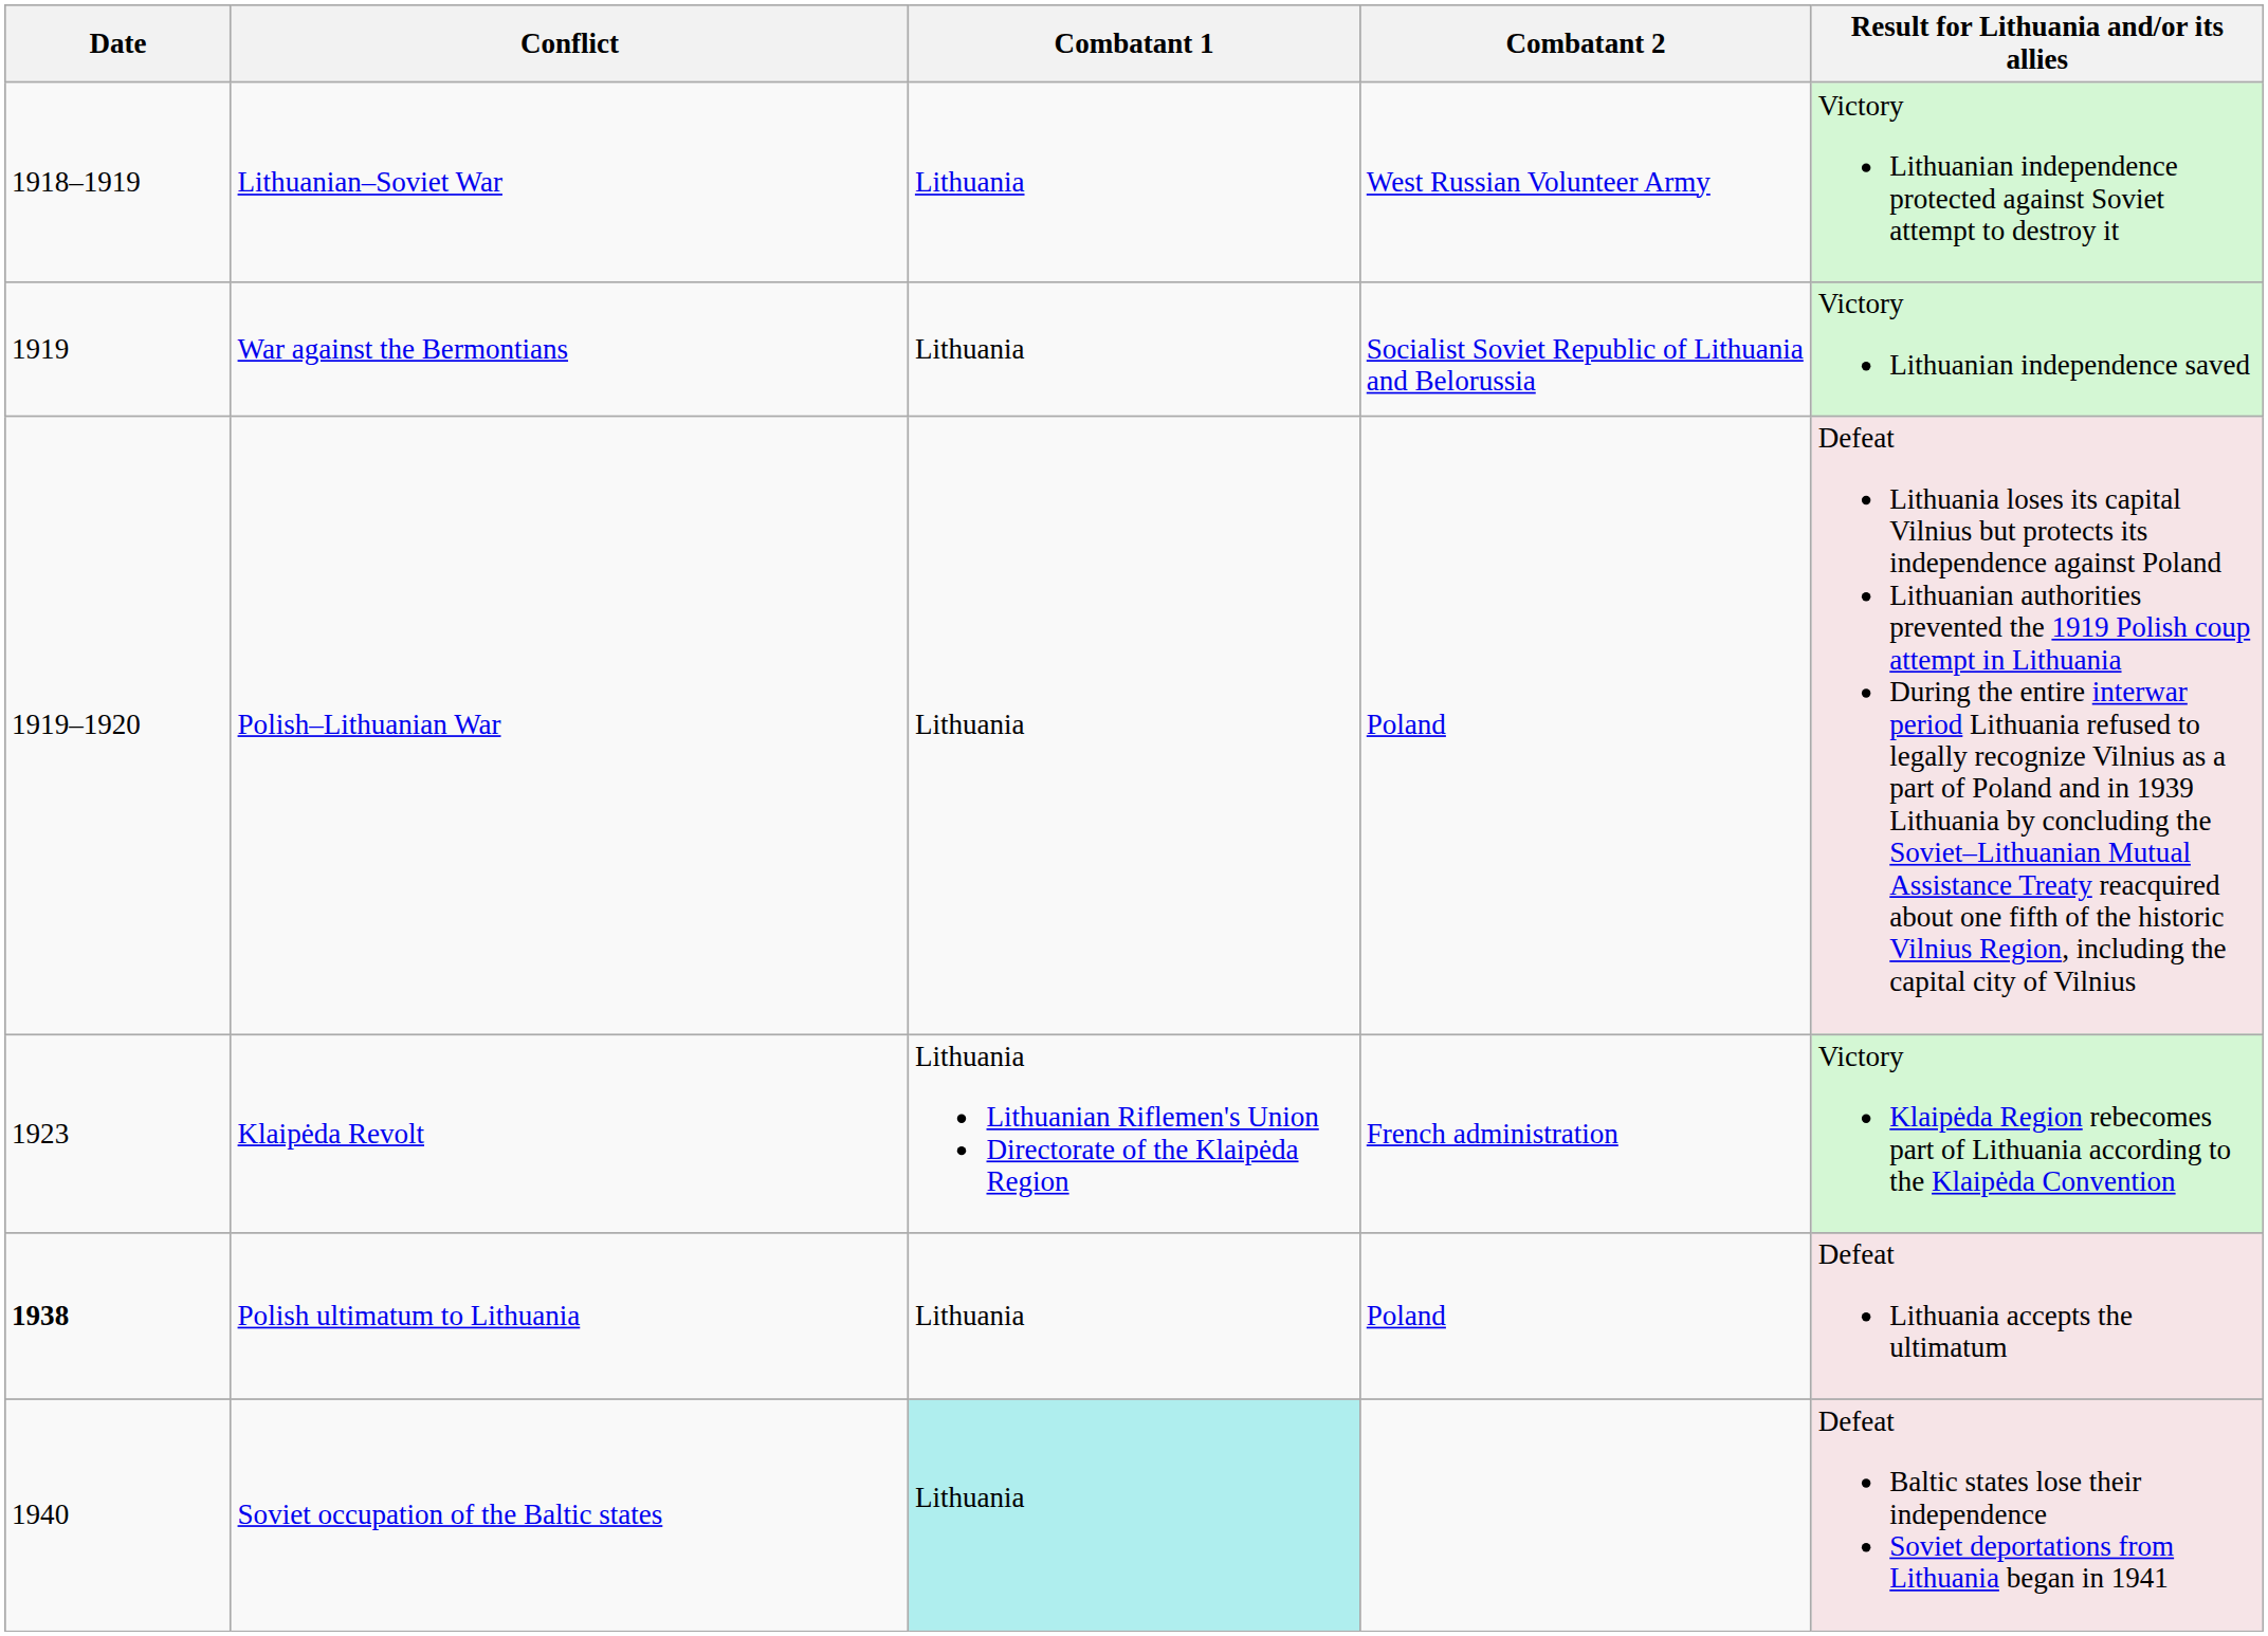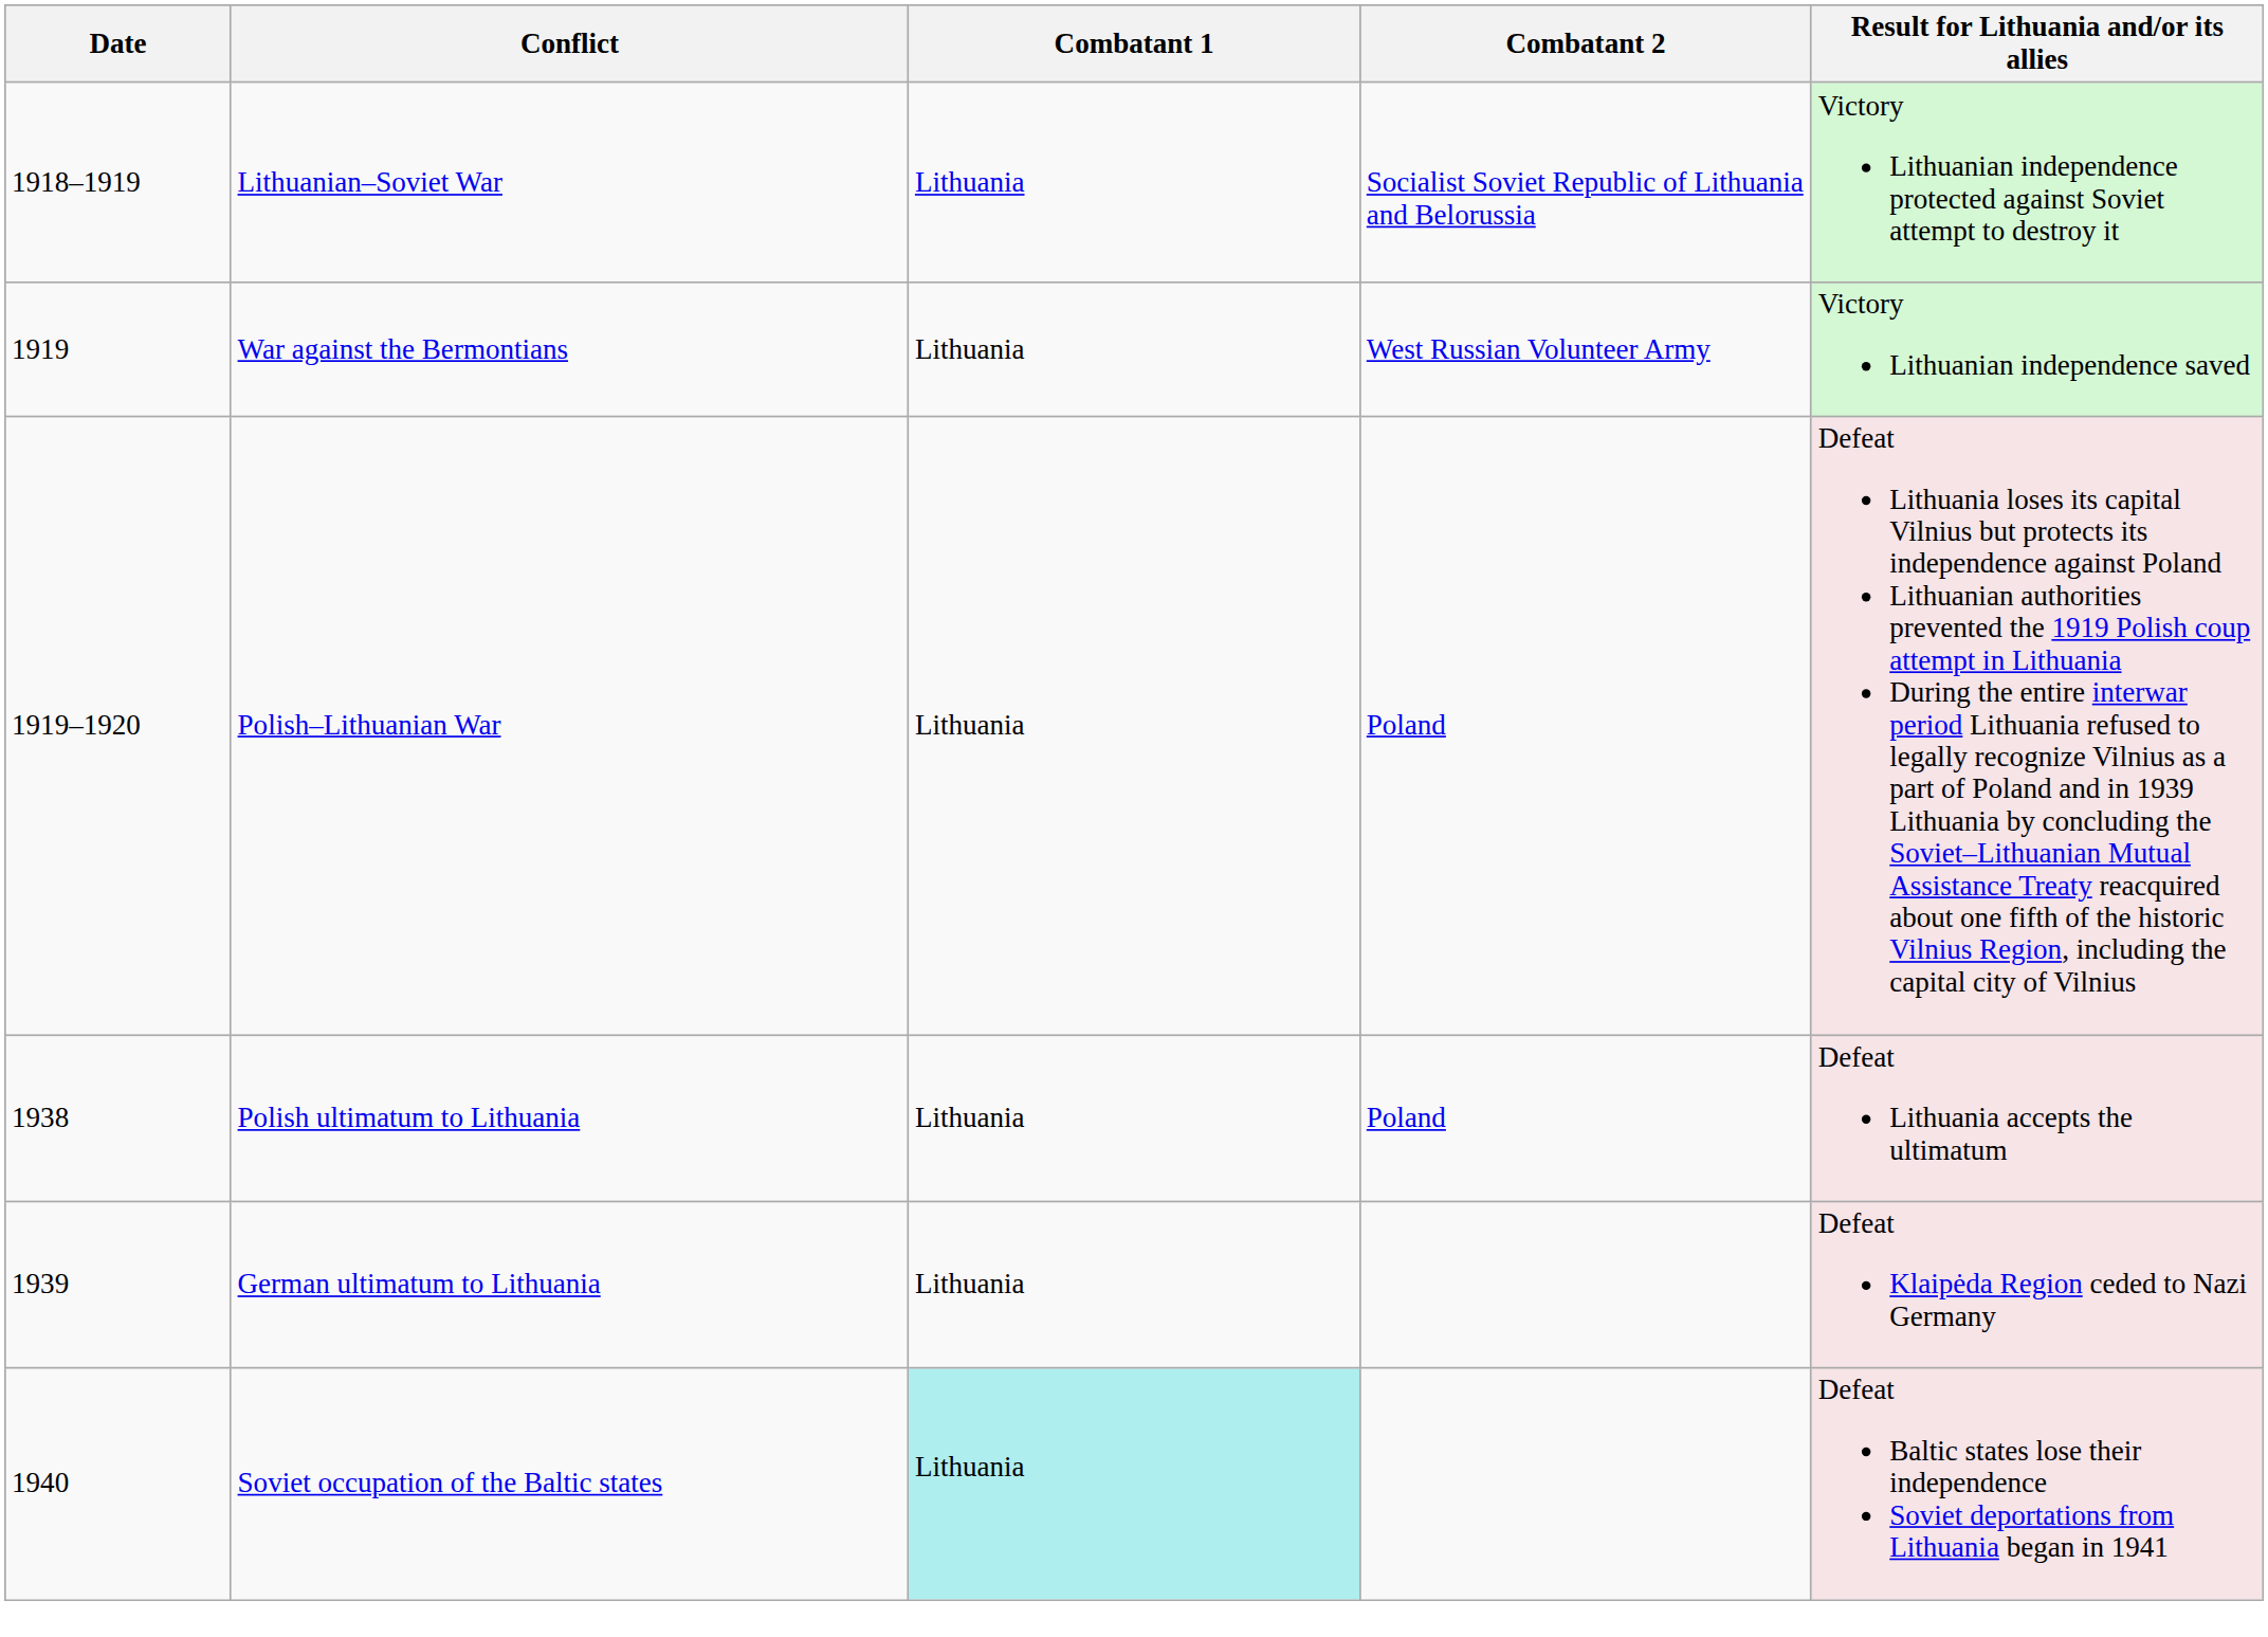 <table class="wikitable sortable" width="100%">
 <tr>
 <th>Date</th>
 <th width="30%">Conflict</th>
 <th width="20%">Combatant 1</th>
 <th width="20%">Combatant 2</th>
 <th width="20%">Result for Lithuania and/or its allies</th>
 </tr>
 <tr>
 <td>1918–1919</td>
 <td><a href='#'>Lithuanian–Soviet War</a></td>
 <td> <a href='#'>Lithuania</a><br></td>
-<td> <a href='#'>West Russian Volunteer Army</a></td>
+<td><br> <a href='#'>Socialist Soviet Republic of Lithuania and Belorussia</a></td>
 <td style="background:#D4F7D4">Victory<br><ul><li>Lithuanian independence protected against Soviet attempt to destroy it</li></ul></td>
 </tr>
 <tr>
 <td>1919</td>
 <td><a href='#'>War against the Bermontians</a></td>
 <td> Lithuania</td>
-<td><br> <a href='#'>Socialist Soviet Republic of Lithuania and Belorussia</a></td>
+<td> <a href='#'>West Russian Volunteer Army</a></td>
 <td style="background:#D4F7D4">Victory<br><ul><li>Lithuanian independence saved</li></ul></td>
 </tr>
 <tr>
 <td>1919–1920</td>
 <td><a href='#'>Polish–Lithuanian War</a></td>
 <td> Lithuania</td>
 <td> <a href='#'>Poland</a></td>
 <td style="background:#F6E4E7">Defeat<br><ul><li>Lithuania loses its capital Vilnius but protects its independence against Poland</li><li>Lithuanian authorities prevented the <a href='#'>1919 Polish coup attempt in Lithuania</a></li><li>During the entire <a href='#'>interwar period</a> Lithuania refused to legally recognize Vilnius as a part of Poland and in 1939 Lithuania by concluding the <a href='#'>Soviet–Lithuanian Mutual Assistance Treaty</a> reacquired about one fifth of the historic <a href='#'>Vilnius Region</a>, including the capital city of Vilnius</li></ul></td>
 </tr>
 <tr>
-<td>1923</td>
-<td><a href='#'>Klaipėda Revolt</a></td>
-<td> Lithuania<br><ul><li> <a href='#'>Lithuanian Riflemen's Union</a></li><li> <a href='#'>Directorate of the Klaipėda Region</a></li></ul></td>
-<td> <a href='#'>French administration</a></td>
-<td style="background:#D4F7D4">Victory<br><ul><li><a href='#'>Klaipėda Region</a> rebecomes part of Lithuania according to the <a href='#'>Klaipėda Convention</a></li></ul></td>
-</tr>
-<tr>
-<td><strong>1938</strong></td>
+<td>1938</td>
 <td><a href='#'>Polish ultimatum to Lithuania</a></td>
 <td> Lithuania</td>
 <td> <a href='#'>Poland</a></td>
 <td style="background:#F6E4E7">Defeat<br><ul><li>Lithuania accepts the ultimatum</li></ul></td>
+</tr>
+<tr>
+<td>1939</td>
+<td><a href='#'>German ultimatum to Lithuania</a></td>
+<td> Lithuania</td>
+<td></td>
+<td style="background:#F6E4E7">Defeat<br><ul><li><a href='#'>Klaipėda Region</a> ceded to Nazi Germany</li></ul></td>
 </tr>
 <tr>
 <td>1940</td>
 <td><a href='#'>Soviet occupation of the Baltic states</a></td>
 <td style="background: paleturquoise;"> Lithuania<br><br></td>
 <td></td>
 <td style="background:#F6E4E7">Defeat<br><ul><li>Baltic states lose their independence</li><li><a href='#'>Soviet deportations from Lithuania</a> began in 1941</li></ul></td>
 </tr>
 </table>
